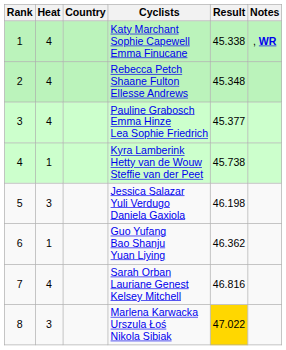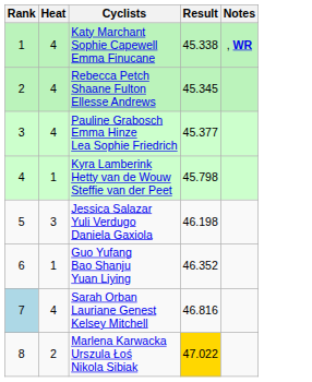 <table class="wikitable sortable" style="text-align:center;">
 <tr>
 <th>Rank</th>
 <th>Heat</th>
-<th>Country</th>
 <th class="unsortable">Cyclists</th>
 <th>Result</th>
 <th class="unsortable">Notes</th>
 </tr>
 <tr bgcolor=bbf3bb>
 <td>1</td>
 <td>4</td>
-<td align=left></td>
 <td align=left><a href='#'>Katy Marchant</a><br><a href='#'>Sophie Capewell</a><br><a href='#'>Emma Finucane</a></td>
 <td>45.338</td>
 <td>, <strong><a href='#'>WR</a></strong></td>
 </tr>
 <tr bgcolor=bbf3bb>
 <td>2</td>
 <td>4</td>
-<td align=left></td>
 <td align=left><a href='#'>Rebecca Petch</a><br><a href='#'>Shaane Fulton</a><br><a href='#'>Ellesse Andrews</a></td>
-<td>45.348</td>
+<td>45.345</td>
 <td></td>
 </tr>
 <tr bgcolor=ccffcc>
 <td>3</td>
 <td>4</td>
-<td align=left></td>
 <td align=left><a href='#'>Pauline Grabosch</a><br><a href='#'>Emma Hinze</a><br><a href='#'>Lea Sophie Friedrich</a></td>
 <td>45.377</td>
 <td></td>
 </tr>
 <tr bgcolor=ccffcc>
 <td>4</td>
 <td>1</td>
-<td align=left></td>
 <td align=left><a href='#'>Kyra Lamberink</a><br><a href='#'>Hetty van de Wouw</a><br><a href='#'>Steffie van der Peet</a></td>
-<td>45.738</td>
+<td>45.798</td>
 <td></td>
 </tr>
 <tr>
 <td>5</td>
 <td>3</td>
-<td align=left></td>
 <td align=left><a href='#'>Jessica Salazar</a><br><a href='#'>Yuli Verdugo</a><br><a href='#'>Daniela Gaxiola</a></td>
 <td>46.198</td>
 <td></td>
 </tr>
 <tr>
 <td>6</td>
 <td>1</td>
-<td align=left></td>
 <td align=left><a href='#'>Guo Yufang</a><br><a href='#'>Bao Shanju</a><br><a href='#'>Yuan Liying</a></td>
-<td>46.362</td>
+<td>46.352</td>
 <td></td>
 </tr>
 <tr>
-<td>7</td>
+<td style="background: lightblue;">7</td>
 <td>4</td>
-<td align=left></td>
 <td align=left><a href='#'>Sarah Orban</a><br><a href='#'>Lauriane Genest</a><br><a href='#'>Kelsey Mitchell</a></td>
 <td>46.816</td>
 <td></td>
 </tr>
 <tr>
 <td>8</td>
-<td>3</td>
-<td align=left></td>
+<td>2</td>
 <td align=left><a href='#'>Marlena Karwacka</a><br><a href='#'>Urszula Łoś</a><br><a href='#'>Nikola Sibiak</a></td>
 <td style="background: gold;">47.022</td>
 <td></td>
 </tr>
 </table>
